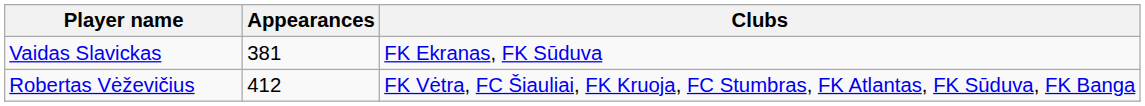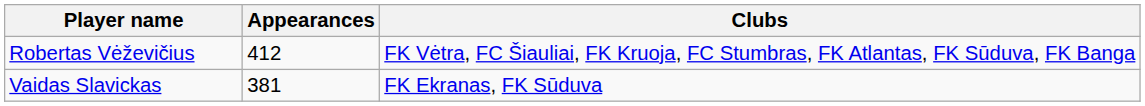 <table class="wikitable sortable">
 <tr>
 <th width="180px">Player name</th>
 <th>Appearances</th>
 <th>Clubs</th>
 </tr>
 <tr>
+<td><a href='#'>Robertas Vėževičius</a></td>
+<td>412</td>
+<td><a href='#'>FK Vėtra</a>, <a href='#'>FC Šiauliai</a>, <a href='#'>FK Kruoja</a>, <a href='#'>FC Stumbras</a>, <a href='#'>FK Atlantas</a>, <a href='#'>FK Sūduva</a>, <a href='#'>FK Banga</a></td>
+</tr>
+<tr>
 <td><a href='#'>Vaidas Slavickas</a></td>
 <td>381</td>
 <td><a href='#'>FK Ekranas</a>, <a href='#'>FK Sūduva</a></td>
 </tr>
-<tr>
-<td><a href='#'>Robertas Vėževičius</a></td>
-<td>412</td>
-<td><a href='#'>FK Vėtra</a>, <a href='#'>FC Šiauliai</a>, <a href='#'>FK Kruoja</a>, <a href='#'>FC Stumbras</a>, <a href='#'>FK Atlantas</a>, <a href='#'>FK Sūduva</a>, <a href='#'>FK Banga</a></td>
-</tr>
 </table>
